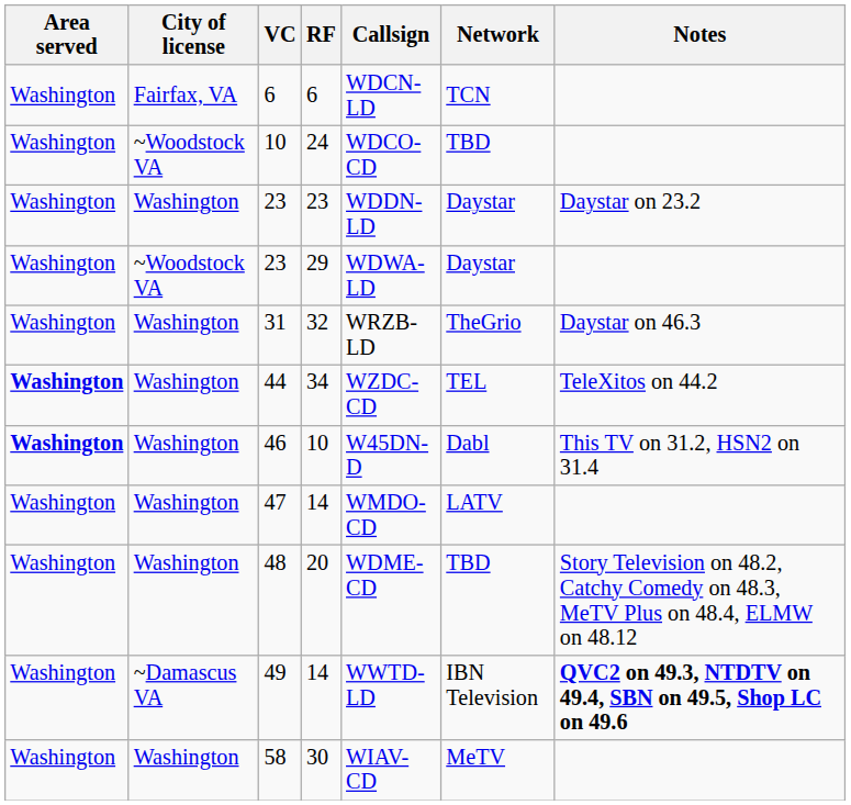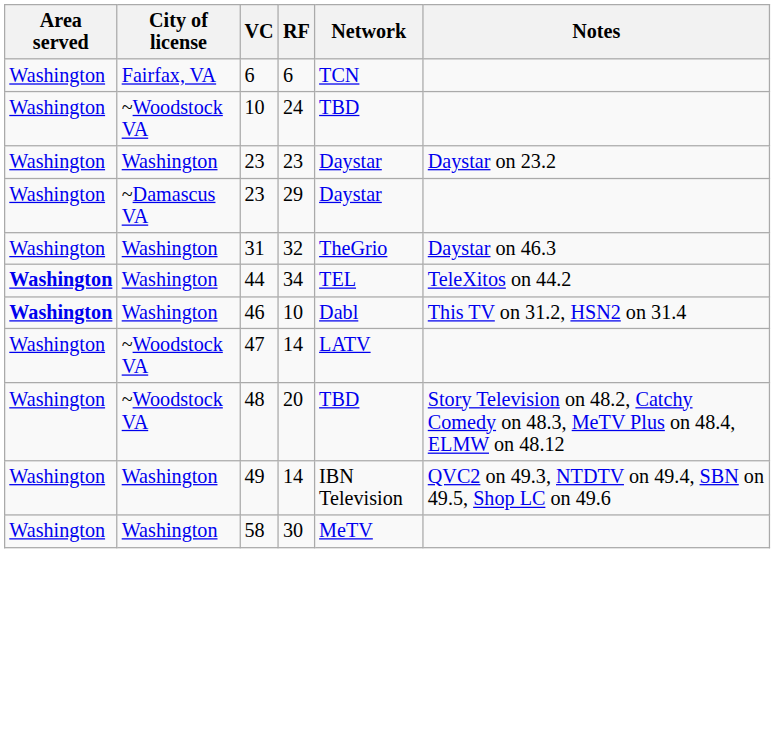 <table class="sortable wikitable" style="margin: 1em 1em 1em 0; background: #f9f9f9;">
 <tr>
 <th>Area served</th>
 <th>City of license</th>
 <th>VC</th>
 <th>RF</th>
-<th>Callsign</th>
 <th>Network</th>
 <th class="unsortable">Notes</th>
 </tr>
 <tr>
 <td><a href='#'>Washington</a></td>
 <td><a href='#'>Fairfax, VA</a></td>
 <td>6</td>
 <td>6</td>
-<td><a href='#'>WDCN-LD</a></td>
 <td><a href='#'>TCN</a></td>
 <td></td>
 </tr>
 <tr style="vertical-align: top; text-align: left;">
 <td><a href='#'>Washington</a></td>
 <td>~<a href='#'>Woodstock VA</a></td>
 <td>10</td>
 <td>24</td>
-<td><a href='#'>WDCO-CD</a></td>
 <td><a href='#'>TBD</a></td>
 <td></td>
 </tr>
 <tr style="vertical-align: top; text-align: left;">
 <td><a href='#'>Washington</a></td>
 <td><a href='#'>Washington</a></td>
 <td>23</td>
 <td>23</td>
-<td><a href='#'>WDDN-LD</a></td>
 <td><a href='#'>Daystar</a></td>
 <td><a href='#'>Daystar</a> on 23.2</td>
 </tr>
 <tr style="vertical-align: top; text-align: left;">
 <td><a href='#'>Washington</a></td>
-<td>~<a href='#'>Woodstock VA</a></td>
+<td>~<a href='#'>Damascus VA</a></td>
 <td>23</td>
 <td>29</td>
-<td><a href='#'>WDWA-LD</a></td>
 <td><a href='#'>Daystar</a></td>
 <td></td>
 </tr>
 <tr style="vertical-align: top; text-align: left;">
 <td><a href='#'>Washington</a></td>
 <td><a href='#'>Washington</a></td>
 <td>31</td>
 <td>32</td>
-<td>WRZB-LD</td>
 <td><a href='#'>TheGrio</a></td>
 <td><a href='#'>Daystar</a> on 46.3</td>
 </tr>
 <tr style="vertical-align: top; text-align: left;">
 <td><strong><a href='#'>Washington</a></strong></td>
 <td><a href='#'>Washington</a></td>
 <td>44</td>
 <td>34</td>
-<td><a href='#'>WZDC-CD</a></td>
 <td><a href='#'>TEL</a></td>
 <td><a href='#'>TeleXitos</a> on 44.2</td>
 </tr>
 <tr style="vertical-align: top; text-align: left;">
 <td><strong><a href='#'>Washington</a></strong></td>
 <td><a href='#'>Washington</a></td>
 <td>46</td>
 <td>10</td>
-<td><a href='#'>W45DN-D</a></td>
 <td><a href='#'>Dabl</a></td>
 <td><a href='#'>This TV</a> on 31.2, <a href='#'>HSN2</a> on 31.4</td>
 </tr>
 <tr style="vertical-align: top; text-align: left;">
 <td><a href='#'>Washington</a></td>
-<td><a href='#'>Washington</a></td>
+<td>~<a href='#'>Woodstock VA</a></td>
 <td>47</td>
 <td>14</td>
-<td><a href='#'>WMDO-CD</a></td>
 <td><a href='#'>LATV</a></td>
 <td></td>
 </tr>
 <tr style="vertical-align: top; text-align: left;">
 <td><a href='#'>Washington</a></td>
-<td><a href='#'>Washington</a></td>
+<td>~<a href='#'>Woodstock VA</a></td>
 <td>48</td>
 <td>20</td>
-<td><a href='#'>WDME-CD</a></td>
 <td><a href='#'>TBD</a></td>
 <td><a href='#'>Story Television</a> on 48.2, <a href='#'>Catchy Comedy</a> on 48.3, <a href='#'>MeTV Plus</a> on 48.4, <a href='#'>ELMW</a> on 48.12</td>
 </tr>
 <tr style="vertical-align: top; text-align: left;">
 <td><a href='#'>Washington</a></td>
-<td>~<a href='#'>Damascus VA</a></td>
+<td><a href='#'>Washington</a></td>
 <td>49</td>
 <td>14</td>
-<td><a href='#'>WWTD-LD</a></td>
 <td>IBN Television</td>
-<td><strong><a href='#'>QVC2</a> on 49.3, <a href='#'>NTDTV</a> on 49.4, <a href='#'>SBN</a> on 49.5, <a href='#'>Shop LC</a> on 49.6</strong></td>
+<td><a href='#'>QVC2</a> on 49.3, <a href='#'>NTDTV</a> on 49.4, <a href='#'>SBN</a> on 49.5, <a href='#'>Shop LC</a> on 49.6</td>
 </tr>
 <tr style="vertical-align: top; text-align: left;">
 <td><a href='#'>Washington</a></td>
 <td><a href='#'>Washington</a></td>
 <td>58</td>
 <td>30</td>
-<td><a href='#'>WIAV-CD</a></td>
 <td><a href='#'>MeTV</a></td>
 <td></td>
 </tr>
 </table>
